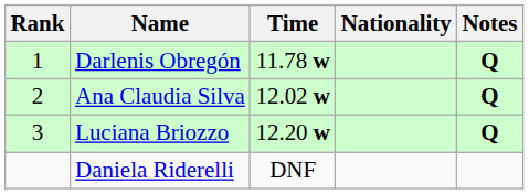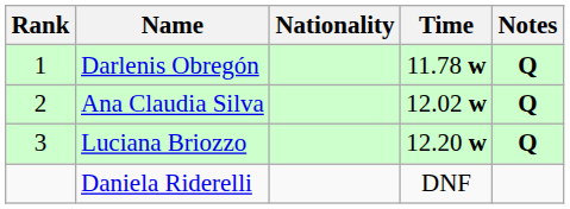 <table class="wikitable sortable" style="text-align:center">
 <tr>
 <th>Rank</th>
 <th>Name</th>
+<th>Nationality</th>
 <th>Time</th>
-<th>Nationality</th>
 <th>Notes</th>
 </tr>
 <tr bgcolor=ccffcc>
 <td align=center>1</td>
 <td align=left><a href='#'>Darlenis Obregón</a></td>
+<td align=left></td>
 <td>11.78 <strong>w</strong></td>
-<td align=left></td>
 <td><strong>Q</strong></td>
 </tr>
 <tr bgcolor=ccffcc>
 <td align=center>2</td>
 <td align=left><a href='#'>Ana Claudia Silva</a></td>
+<td align=left></td>
 <td>12.02 <strong>w</strong></td>
-<td align=left></td>
 <td><strong>Q</strong></td>
 </tr>
 <tr bgcolor=ccffcc>
 <td align=center>3</td>
 <td align=left><a href='#'>Luciana Briozzo</a></td>
+<td align=left></td>
 <td>12.20 <strong>w</strong></td>
-<td align=left></td>
 <td><strong>Q</strong></td>
 </tr>
 <tr>
 <td align=center></td>
 <td align=left><a href='#'>Daniela Riderelli</a></td>
+<td align=left></td>
 <td>DNF</td>
-<td align=left></td>
 <td></td>
 </tr>
 </table>
